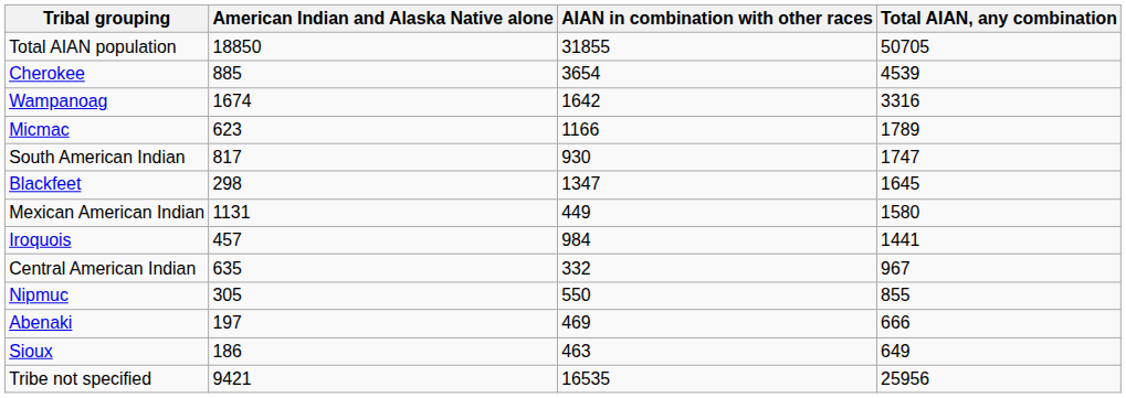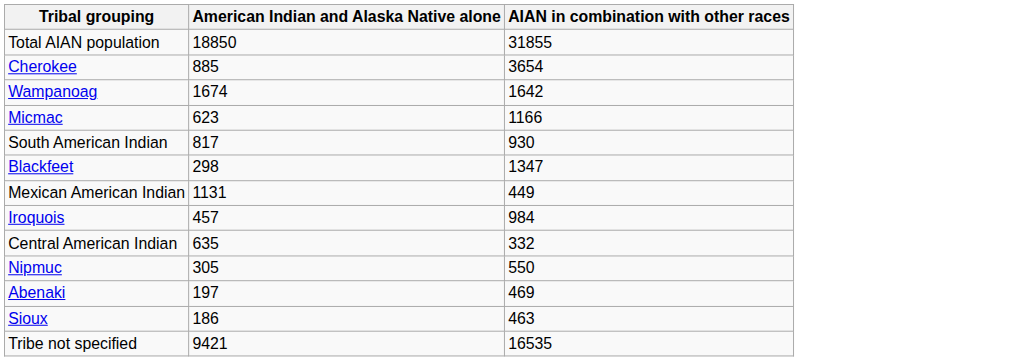 <table class="wikitable sortable">
 <tr>
 <th>Tribal grouping</th>
 <th>American Indian and Alaska Native alone</th>
 <th>AIAN in combination with other races</th>
-<th>Total AIAN, any combination</th>
 </tr>
 <tr>
 <td>Total AIAN population</td>
 <td>18850</td>
 <td>31855</td>
-<td>50705</td>
 </tr>
 <tr>
 <td><a href='#'>Cherokee</a></td>
 <td>885</td>
 <td>3654</td>
-<td>4539</td>
 </tr>
 <tr>
 <td><a href='#'>Wampanoag</a></td>
 <td>1674</td>
 <td>1642</td>
-<td>3316</td>
 </tr>
 <tr>
 <td><a href='#'>Micmac</a></td>
 <td>623</td>
 <td>1166</td>
-<td>1789</td>
 </tr>
 <tr>
 <td>South American Indian</td>
 <td>817</td>
 <td>930</td>
-<td>1747</td>
 </tr>
 <tr>
 <td><a href='#'>Blackfeet</a></td>
 <td>298</td>
 <td>1347</td>
-<td>1645</td>
 </tr>
 <tr>
 <td>Mexican American Indian</td>
 <td>1131</td>
 <td>449</td>
-<td>1580</td>
 </tr>
 <tr>
 <td><a href='#'>Iroquois</a></td>
 <td>457</td>
 <td>984</td>
-<td>1441</td>
 </tr>
 <tr>
 <td>Central American Indian</td>
 <td>635</td>
 <td>332</td>
-<td>967</td>
 </tr>
 <tr>
 <td><a href='#'>Nipmuc</a></td>
 <td>305</td>
 <td>550</td>
-<td>855</td>
 </tr>
 <tr>
 <td><a href='#'>Abenaki</a></td>
 <td>197</td>
 <td>469</td>
-<td>666</td>
 </tr>
 <tr>
 <td><a href='#'>Sioux</a></td>
 <td>186</td>
 <td>463</td>
-<td>649</td>
 </tr>
 <tr>
 <td>Tribe not specified</td>
 <td>9421</td>
 <td>16535</td>
-<td>25956</td>
 </tr>
 </table>
